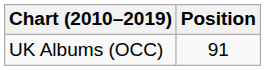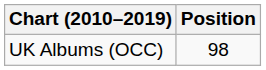 <table class="wikitable">
 <tr>
 <th scope="col">Chart (2010–2019)</th>
 <th scope="col">Position</th>
 </tr>
 <tr>
 <td>UK Albums (OCC)</td>
-<td style="text-align:center;">91</td>
+<td style="text-align:center;">98</td>
 </tr>
 </table>
